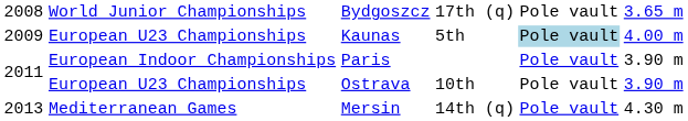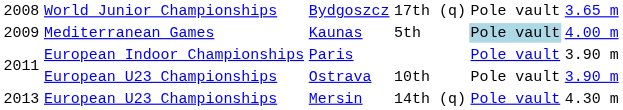 <table>
 <tr>
 <td>2008</td>
 <td align=left><a href='#'>World Junior Championships</a></td>
 <td align=left> <a href='#'>Bydgoszcz</a></td>
 <td>17th (q)</td>
 <td>Pole vault</td>
 <td><a href='#'>3.65 m</a></td>
 </tr>
 <tr>
 <td>2009</td>
-<td align=left><a href='#'>European U23 Championships</a></td>
+<td align=left rowspan=1><a href='#'>Mediterranean Games</a></td>
 <td align=left> <a href='#'>Kaunas</a></td>
 <td>5th</td>
 <td style="background: lightblue;">Pole vault</td>
 <td><a href='#'>4.00 m</a></td>
 </tr>
 <tr>
 <td rowspan=2>2011</td>
 <td align=left><a href='#'>European Indoor Championships</a></td>
 <td align=left> <a href='#'>Paris</a></td>
 <td></td>
 <td><a href='#'>Pole vault</a></td>
 <td>3.90 m</td>
 </tr>
 <tr>
 <td align=left><a href='#'>European U23 Championships</a></td>
 <td align=left> <a href='#'>Ostrava</a></td>
 <td>10th</td>
 <td>Pole vault</td>
 <td><a href='#'>3.90 m</a> </td>
 </tr>
 <tr>
 <td>2013</td>
-<td align=left rowspan=1><a href='#'>Mediterranean Games</a></td>
+<td align=left><a href='#'>European U23 Championships</a></td>
 <td align=left rowspan=1> <a href='#'>Mersin</a></td>
 <td>14th (q)</td>
 <td><a href='#'>Pole vault</a></td>
 <td>4.30 m</td>
 </tr>
 </table>
